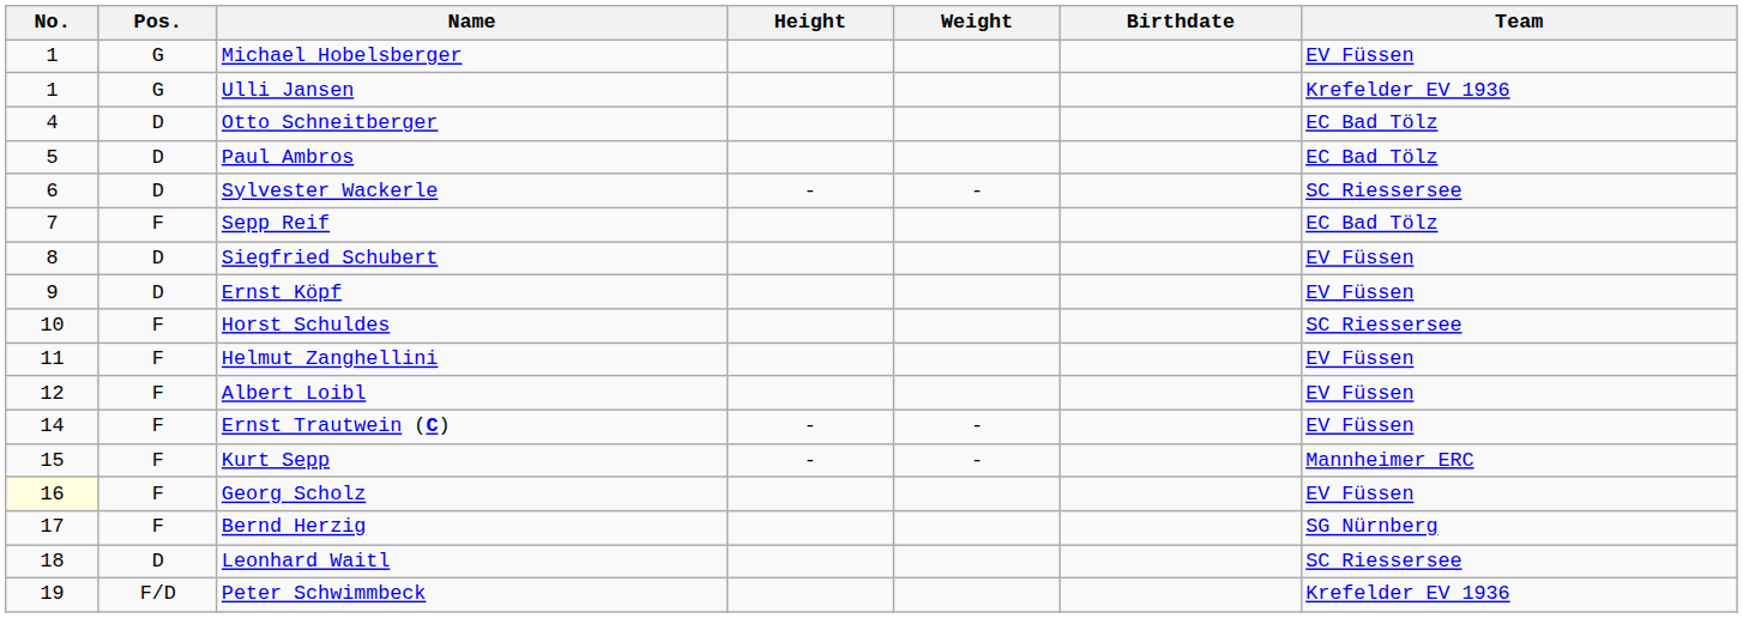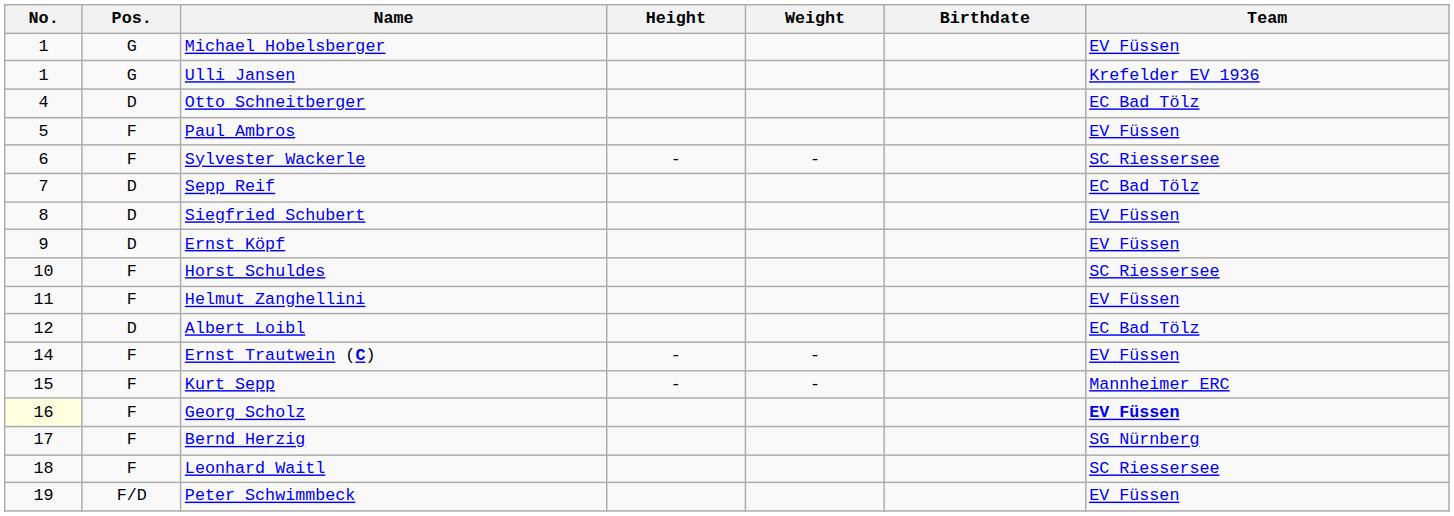 <table class="wikitable sortable" width="80%" style="font-size: 90%; text-align: center;">
 <tr>
 <th>No.</th>
 <th>Pos.</th>
 <th>Name</th>
 <th>Height</th>
 <th>Weight</th>
 <th>Birthdate</th>
 <th>Team</th>
 </tr>
 <tr>
 <td>1</td>
 <td>G</td>
 <td style="text-align:left;"><a href='#'>Michael Hobelsberger</a></td>
 <td></td>
 <td></td>
 <td style="text-align:right;"></td>
 <td style="text-align:left;"> <a href='#'>EV Füssen</a></td>
 </tr>
 <tr>
 <td>1</td>
 <td>G</td>
 <td style="text-align:left;"><a href='#'>Ulli Jansen</a></td>
 <td></td>
 <td></td>
 <td style="text-align:right;"></td>
 <td style="text-align:left;"> <a href='#'>Krefelder EV 1936</a></td>
 </tr>
 <tr>
 <td>4</td>
 <td>D</td>
 <td style="text-align:left;"><a href='#'>Otto Schneitberger</a></td>
 <td></td>
 <td></td>
 <td style="text-align:right;"></td>
 <td style="text-align:left;"> <a href='#'>EC Bad Tölz</a></td>
 </tr>
 <tr>
 <td>5</td>
-<td>D</td>
+<td>F</td>
 <td style="text-align:left;"><a href='#'>Paul Ambros</a></td>
 <td></td>
 <td></td>
 <td style="text-align:right;"></td>
-<td style="text-align:left;"> <a href='#'>EC Bad Tölz</a></td>
+<td style="text-align:left;"> <a href='#'>EV Füssen</a></td>
 </tr>
 <tr>
 <td>6</td>
-<td>D</td>
+<td>F</td>
 <td style="text-align:left;"><a href='#'>Sylvester Wackerle</a></td>
 <td>-</td>
 <td>-</td>
 <td style="text-align:right;"></td>
 <td style="text-align:left;"> <a href='#'>SC Riessersee</a></td>
 </tr>
 <tr>
 <td>7</td>
-<td>F</td>
+<td>D</td>
 <td style="text-align:left;"><a href='#'>Sepp Reif</a></td>
 <td></td>
 <td></td>
 <td style="text-align:right;"></td>
 <td style="text-align:left;"> <a href='#'>EC Bad Tölz</a></td>
 </tr>
 <tr>
 <td>8</td>
 <td>D</td>
 <td style="text-align:left;"><a href='#'>Siegfried Schubert</a></td>
 <td></td>
 <td></td>
 <td style="text-align:right;"></td>
 <td style="text-align:left;"> <a href='#'>EV Füssen</a></td>
 </tr>
 <tr>
 <td>9</td>
 <td>D</td>
 <td style="text-align:left;"><a href='#'>Ernst Köpf</a></td>
 <td></td>
 <td></td>
 <td style="text-align:right;"></td>
 <td style="text-align:left;"> <a href='#'>EV Füssen</a></td>
 </tr>
 <tr>
 <td>10</td>
 <td>F</td>
 <td style="text-align:left;"><a href='#'>Horst Schuldes</a></td>
 <td></td>
 <td></td>
 <td style="text-align:right;"></td>
 <td style="text-align:left;"> <a href='#'>SC Riessersee</a></td>
 </tr>
 <tr>
 <td>11</td>
 <td>F</td>
 <td style="text-align:left;"><a href='#'>Helmut Zanghellini</a></td>
 <td></td>
 <td></td>
 <td style="text-align:right;"></td>
 <td style="text-align:left;"> <a href='#'>EV Füssen</a></td>
 </tr>
 <tr>
 <td>12</td>
-<td>F</td>
+<td>D</td>
 <td style="text-align:left;"><a href='#'>Albert Loibl</a></td>
 <td></td>
 <td></td>
 <td style="text-align:right;"></td>
-<td style="text-align:left;"> <a href='#'>EV Füssen</a></td>
+<td style="text-align:left;"> <a href='#'>EC Bad Tölz</a></td>
 </tr>
 <tr>
 <td>14</td>
 <td>F</td>
 <td style="text-align:left;"><a href='#'>Ernst Trautwein</a> (<strong><a href='#'>C</a></strong>)</td>
 <td>-</td>
 <td>-</td>
 <td style="text-align:right;"></td>
 <td style="text-align:left;"> <a href='#'>EV Füssen</a></td>
 </tr>
 <tr>
 <td>15</td>
 <td>F</td>
 <td style="text-align:left;"><a href='#'>Kurt Sepp</a></td>
 <td>-</td>
 <td>-</td>
 <td style="text-align:right;"></td>
 <td style="text-align:left;"> <a href='#'>Mannheimer ERC</a></td>
 </tr>
 <tr>
 <td style="background: lightyellow;">16</td>
 <td>F</td>
 <td style="text-align:left;"><a href='#'>Georg Scholz</a></td>
 <td></td>
 <td></td>
 <td style="text-align:right;"></td>
-<td style="text-align:left;"> <a href='#'>EV Füssen</a></td>
+<td style="text-align:left;"><strong> <a href='#'>EV Füssen</a></strong></td>
 </tr>
 <tr>
 <td>17</td>
 <td>F</td>
 <td style="text-align:left;"><a href='#'>Bernd Herzig</a></td>
 <td></td>
 <td></td>
 <td style="text-align:right;"></td>
 <td style="text-align:left;"> <a href='#'>SG Nürnberg</a></td>
 </tr>
 <tr>
 <td>18</td>
-<td>D</td>
+<td>F</td>
 <td style="text-align:left;"><a href='#'>Leonhard Waitl</a></td>
 <td></td>
 <td></td>
 <td style="text-align:right;"></td>
 <td style="text-align:left;"> <a href='#'>SC Riessersee</a></td>
 </tr>
 <tr>
 <td>19</td>
 <td>F/D</td>
 <td style="text-align:left;"><a href='#'>Peter Schwimmbeck</a></td>
 <td></td>
 <td></td>
 <td style="text-align:right;"></td>
-<td style="text-align:left;"> <a href='#'>Krefelder EV 1936</a></td>
+<td style="text-align:left;"> <a href='#'>EV Füssen</a></td>
 </tr>
 </table>
